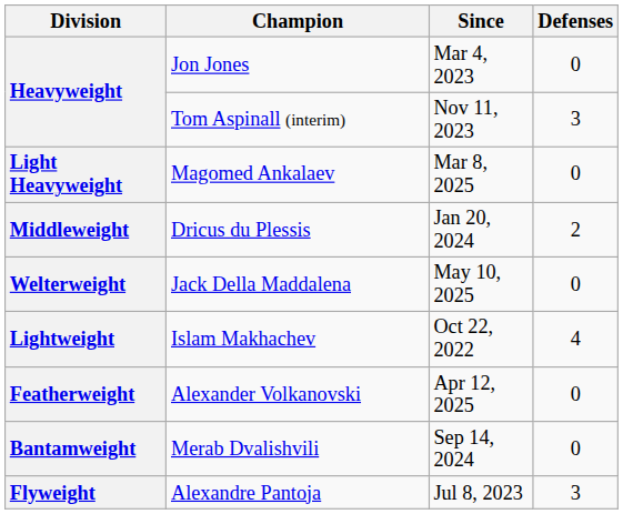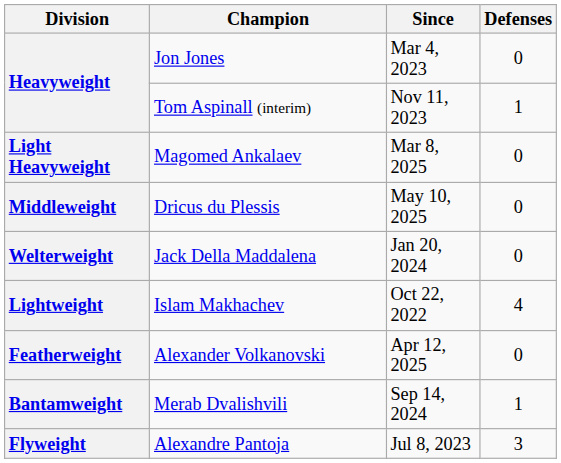 <table class="wikitable sortable">
 <tr>
 <th width=120>Division</th>
 <th width=200>Champion</th>
 <th width=75>Since</th>
 <th width=45>Defenses</th>
 </tr>
 <tr>
 <th style="text-align:left;" rowspan=2><a href='#'>Heavyweight</a></th>
 <td> <a href='#'>Jon Jones</a></td>
 <td>Mar 4, 2023</td>
 <td align=center>0</td>
 </tr>
 <tr>
 <td> <a href='#'>Tom Aspinall</a> <small>(interim)</small></td>
 <td>Nov 11, 2023</td>
-<td style="text-align:center;">3</td>
+<td style="text-align:center;">1</td>
 </tr>
 <tr>
 <th style="text-align:left;"><a href='#'>Light Heavyweight</a></th>
 <td> <a href='#'>Magomed Ankalaev</a></td>
 <td>Mar 8, 2025</td>
 <td align=center>0</td>
 </tr>
 <tr>
 <th style="text-align:left;"><a href='#'>Middleweight</a></th>
 <td> <a href='#'>Dricus du Plessis</a></td>
-<td>Jan 20, 2024</td>
-<td align=center>2</td>
+<td>May 10, 2025</td>
+<td align=center>0</td>
 </tr>
 <tr>
 <th style="text-align:left;"><a href='#'>Welterweight</a></th>
 <td> <a href='#'>Jack Della Maddalena</a></td>
-<td>May 10, 2025</td>
+<td>Jan 20, 2024</td>
 <td align=center>0</td>
 </tr>
 <tr>
 <th style="text-align:left;"><a href='#'>Lightweight</a></th>
 <td> <a href='#'>Islam Makhachev</a></td>
 <td>Oct 22, 2022</td>
 <td align=center>4</td>
 </tr>
 <tr>
 <th style="text-align:left;"><a href='#'>Featherweight</a></th>
 <td> <a href='#'>Alexander Volkanovski</a></td>
 <td>Apr 12, 2025</td>
 <td align=center>0</td>
 </tr>
 <tr>
 <th style="text-align:left;"><a href='#'>Bantamweight</a></th>
 <td> <a href='#'>Merab Dvalishvili</a></td>
 <td>Sep 14, 2024</td>
-<td align=center>0</td>
+<td align=center>1</td>
 </tr>
 <tr>
 <th style="text-align:left;"><a href='#'>Flyweight</a></th>
 <td> <a href='#'>Alexandre Pantoja</a></td>
 <td>Jul 8, 2023</td>
 <td align=center>3</td>
 </tr>
 </table>
